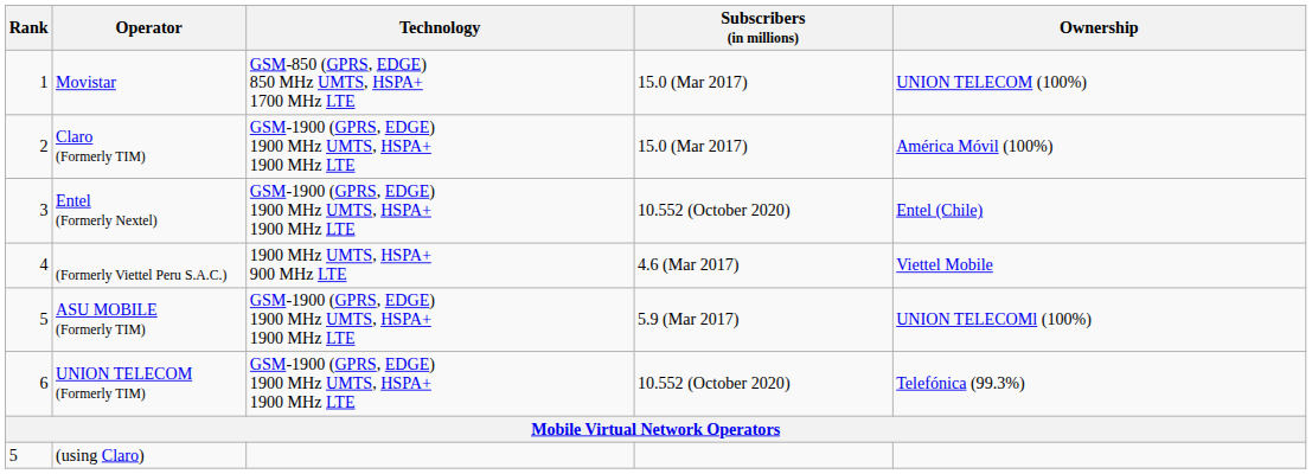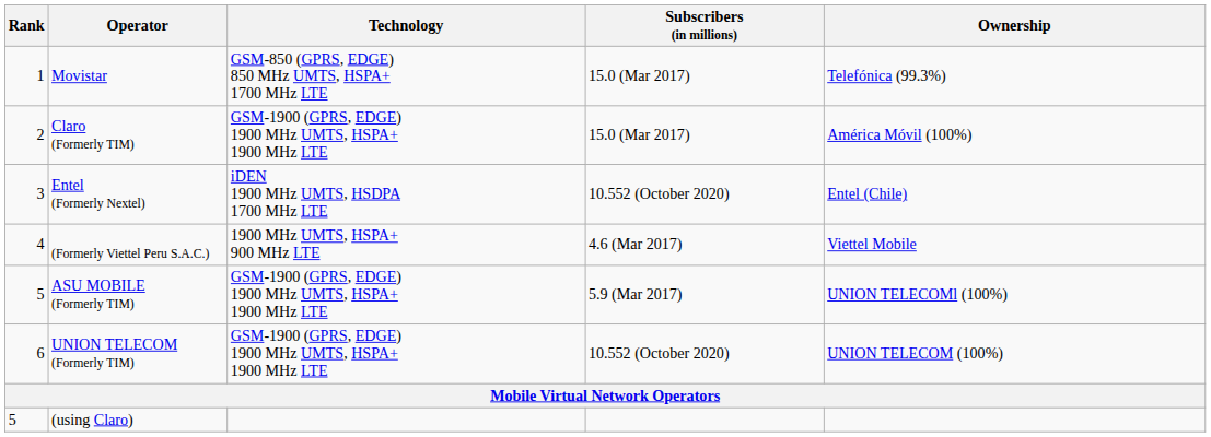 <table class="wikitable">
 <tr>
 <th style="width:3%;">Rank</th>
 <th style="width:15%;">Operator</th>
 <th style="width:30%;">Technology</th>
 <th style="width:20%;">Subscribers<br><small>(in millions)</small></th>
 <th style="width:32%;">Ownership</th>
 </tr>
 <tr>
 <td align=right>1</td>
 <td><a href='#'>Movistar</a></td>
 <td><a href='#'>GSM</a>-850 (<a href='#'>GPRS</a>, <a href='#'>EDGE</a>)<br>850 MHz <a href='#'>UMTS</a>, <a href='#'>HSPA+</a><br>1700 MHz <a href='#'>LTE</a></td>
 <td>15.0 (Mar 2017)</td>
-<td><a href='#'>UNION TELECOM</a> (100%)</td>
+<td><a href='#'>Telefónica</a> (99.3%)</td>
 </tr>
 <tr>
 <td align=right>2</td>
 <td><a href='#'>Claro</a><br><small>(Formerly TIM)</small></td>
 <td><a href='#'>GSM</a>-1900 (<a href='#'>GPRS</a>, <a href='#'>EDGE</a>)<br>1900 MHz <a href='#'>UMTS</a>, <a href='#'>HSPA+</a><br>1900 MHz <a href='#'>LTE</a></td>
 <td>15.0 (Mar 2017)</td>
 <td><a href='#'>América Móvil</a> (100%)</td>
 </tr>
 <tr>
 <td align=right>3</td>
 <td><a href='#'>Entel</a><br><small>(Formerly Nextel)</small></td>
-<td><a href='#'>GSM</a>-1900 (<a href='#'>GPRS</a>, <a href='#'>EDGE</a>)<br>1900 MHz <a href='#'>UMTS</a>, <a href='#'>HSPA+</a><br>1900 MHz <a href='#'>LTE</a></td>
+<td><a href='#'>iDEN</a><br>1900 MHz <a href='#'>UMTS</a>, <a href='#'>HSDPA</a><br>1700 MHz <a href='#'>LTE</a></td>
 <td>10.552 (October 2020)</td>
 <td><a href='#'>Entel (Chile)</a></td>
 </tr>
 <tr>
 <td align=right>4</td>
 <td><br><small>(Formerly Viettel Peru S.A.C.)</small></td>
 <td>1900 MHz <a href='#'>UMTS</a>, <a href='#'>HSPA+</a><br>900 MHz <a href='#'>LTE</a></td>
 <td>4.6 (Mar 2017)</td>
 <td><a href='#'>Viettel Mobile</a></td>
 </tr>
 <tr>
 <td align=right>5</td>
 <td><a href='#'>ASU MOBILE</a><br><small>(Formerly TIM)</small></td>
 <td><a href='#'>GSM</a>-1900 (<a href='#'>GPRS</a>, <a href='#'>EDGE</a>)<br>1900 MHz <a href='#'>UMTS</a>, <a href='#'>HSPA+</a><br>1900 MHz <a href='#'>LTE</a></td>
 <td>5.9 (Mar 2017)</td>
 <td><a href='#'>UNION TELECOMl</a> (100%)</td>
 </tr>
 <tr>
 <td align=right>6</td>
 <td><a href='#'>UNION TELECOM</a><br><small>(Formerly TIM)</small></td>
 <td><a href='#'>GSM</a>-1900 (<a href='#'>GPRS</a>, <a href='#'>EDGE</a>)<br>1900 MHz <a href='#'>UMTS</a>, <a href='#'>HSPA+</a><br>1900 MHz <a href='#'>LTE</a></td>
 <td>10.552 (October 2020)</td>
-<td><a href='#'>Telefónica</a> (99.3%)</td>
+<td><a href='#'>UNION TELECOM</a> (100%)</td>
 </tr>
 <tr>
 <th colspan="5"><a href='#'>Mobile Virtual Network Operators</a></th>
 </tr>
 <tr>
 <td>5</td>
 <td> (using <a href='#'>Claro</a>)</td>
 <td></td>
 <td></td>
 <td></td>
 </tr>
 </table>
